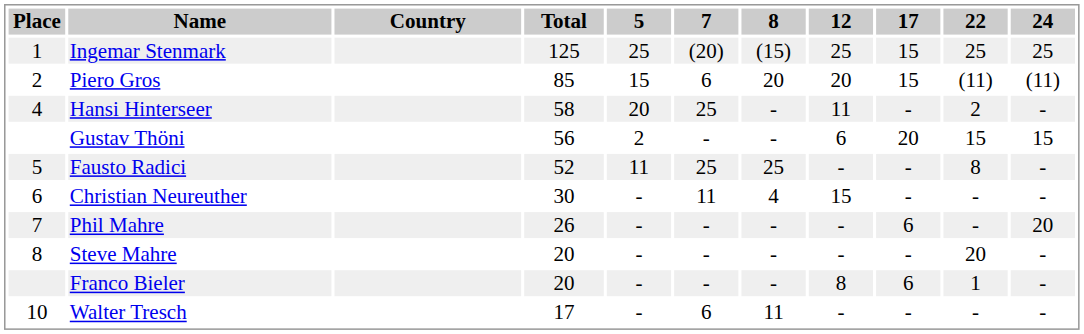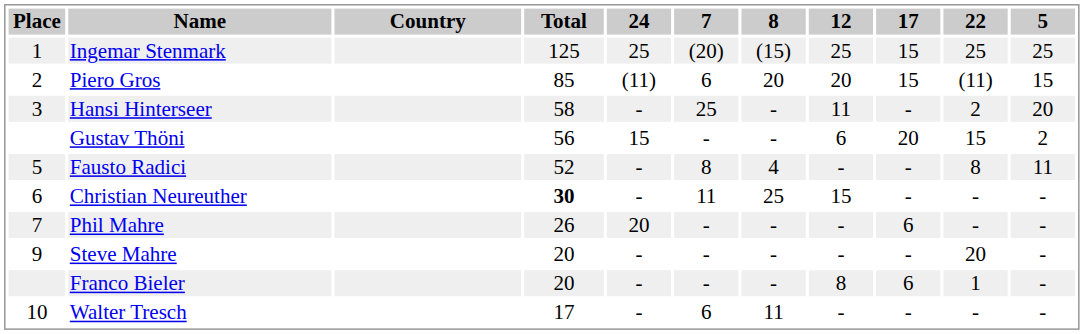 <table border="0" style="border: 1px solid #999; background-color:#FFFFFF; text-align:center; font-size:86%; line-height:15px;">
 <tr align="center" bgcolor="#CCCCCC">
 <th width=35>Place</th>
 <th width=170>Name</th>
 <th width=120>Country</th>
 <th width=50>Total</th>
-<th width=40>5</th>
+<th width=40>24</th>
 <th width=40>7</th>
 <th width=40>8</th>
 <th width=40>12</th>
 <th width=40>17</th>
 <th width=40>22</th>
-<th width=40>24</th>
+<th width=40>5</th>
 </tr>
 <tr bgcolor="#EFEFEF">
 <td>1</td>
 <td align="left"><a href='#'>Ingemar Stenmark</a></td>
 <td align="left"></td>
 <td>125</td>
 <td>25</td>
 <td>(20)</td>
 <td>(15)</td>
 <td>25</td>
 <td>15</td>
 <td>25</td>
 <td>25</td>
 </tr>
 <tr>
 <td>2</td>
 <td align="left"><a href='#'>Piero Gros</a></td>
 <td align="left"></td>
 <td>85</td>
-<td>15</td>
+<td>(11)</td>
 <td>6</td>
 <td>20</td>
 <td>20</td>
 <td>15</td>
 <td>(11)</td>
-<td>(11)</td>
+<td>15</td>
 </tr>
 <tr bgcolor="#EFEFEF">
-<td>4</td>
+<td>3</td>
 <td align="left"><a href='#'>Hansi Hinterseer</a></td>
 <td align="left"></td>
 <td>58</td>
-<td>20</td>
+<td>-</td>
 <td>25</td>
 <td>-</td>
 <td>11</td>
 <td>-</td>
 <td>2</td>
-<td>-</td>
+<td>20</td>
 </tr>
 <tr>
 <td></td>
 <td align="left"><a href='#'>Gustav Thöni</a></td>
 <td align="left"></td>
 <td>56</td>
-<td>2</td>
+<td>15</td>
 <td>-</td>
 <td>-</td>
 <td>6</td>
 <td>20</td>
 <td>15</td>
-<td>15</td>
+<td>2</td>
 </tr>
 <tr bgcolor="#EFEFEF">
 <td>5</td>
 <td align="left"><a href='#'>Fausto Radici</a></td>
 <td align="left"></td>
 <td>52</td>
-<td>11</td>
-<td>25</td>
-<td>25</td>
+<td>-</td>
+<td>8</td>
+<td>4</td>
 <td>-</td>
 <td>-</td>
 <td>8</td>
-<td>-</td>
+<td>11</td>
 </tr>
 <tr>
 <td>6</td>
 <td align="left"><a href='#'>Christian Neureuther</a></td>
 <td align="left"></td>
-<td>30</td>
+<td><strong>30</strong></td>
 <td>-</td>
 <td>11</td>
-<td>4</td>
+<td>25</td>
 <td>15</td>
 <td>-</td>
 <td>-</td>
 <td>-</td>
 </tr>
 <tr bgcolor="#EFEFEF">
 <td>7</td>
 <td align="left"><a href='#'>Phil Mahre</a></td>
 <td align="left"></td>
 <td>26</td>
-<td>-</td>
+<td>20</td>
 <td>-</td>
 <td>-</td>
 <td>-</td>
 <td>6</td>
 <td>-</td>
-<td>20</td>
+<td>-</td>
 </tr>
 <tr>
-<td>8</td>
+<td>9</td>
 <td align="left"><a href='#'>Steve Mahre</a></td>
 <td align="left"></td>
 <td>20</td>
 <td>-</td>
 <td>-</td>
 <td>-</td>
 <td>-</td>
 <td>-</td>
 <td>20</td>
 <td>-</td>
 </tr>
 <tr bgcolor="#EFEFEF">
 <td></td>
 <td align="left"><a href='#'>Franco Bieler</a></td>
 <td align="left"></td>
 <td>20</td>
 <td>-</td>
 <td>-</td>
 <td>-</td>
 <td>8</td>
 <td>6</td>
 <td>1</td>
 <td>-</td>
 </tr>
 <tr>
 <td>10</td>
 <td align="left"><a href='#'>Walter Tresch</a></td>
 <td align="left"></td>
 <td>17</td>
 <td>-</td>
 <td>6</td>
 <td>11</td>
 <td>-</td>
 <td>-</td>
 <td>-</td>
 <td>-</td>
 </tr>
 </table>
